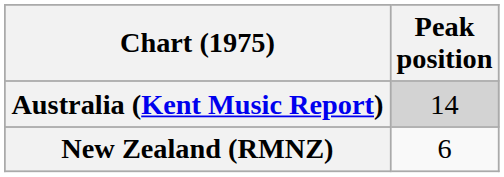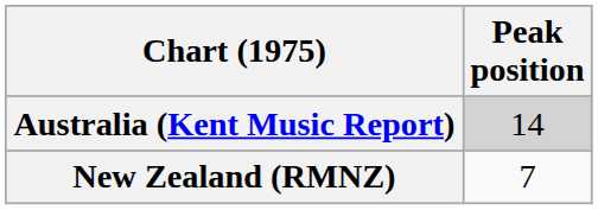 <table class="wikitable plainrowheaders" style="text-align:center">
 <tr>
 <th>Chart (1975)</th>
 <th>Peak<br>position</th>
 </tr>
 <tr>
 <th scope="row">Australia (<a href='#'>Kent Music Report</a>)</th>
 <td style="background: lightgrey;">14</td>
 </tr>
 <tr>
 <th scope="row">New Zealand (RMNZ)</th>
-<td>6</td>
+<td>7</td>
 </tr>
 </table>
